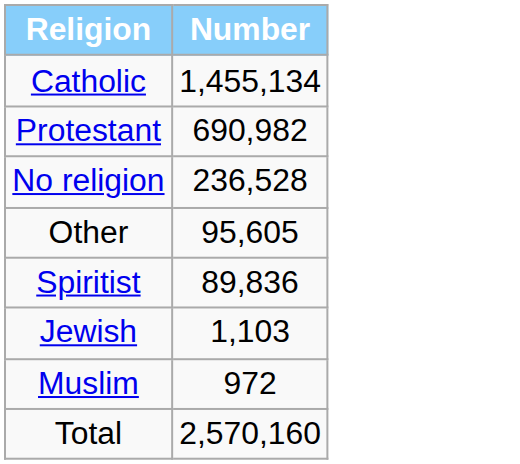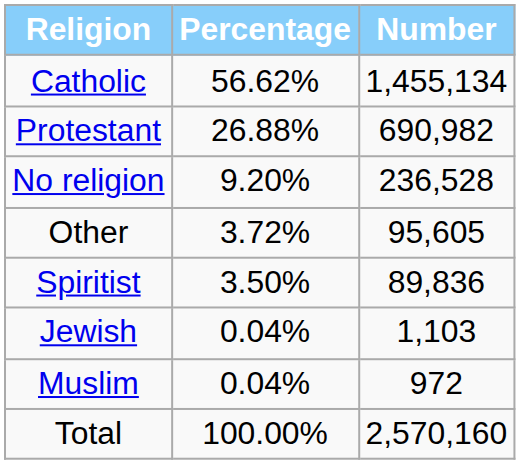 <table class="wikitable">
 <tr>
 <th style="background:#87CEFA; color:white">Religion</th>
+<th style="background:#87CEFA; color:white">Percentage</th>
 <th style="background:#87CEFA; color:white">Number</th>
 </tr>
 <tr style="text-align:center;">
 <td><a href='#'>Catholic</a></td>
+<td>56.62%</td>
 <td>1,455,134</td>
 </tr>
 <tr style="text-align:center;">
 <td><a href='#'>Protestant</a></td>
+<td>26.88%</td>
 <td>690,982</td>
 </tr>
 <tr style="text-align:center;">
 <td><a href='#'>No religion</a></td>
+<td>9.20%</td>
 <td>236,528</td>
 </tr>
 <tr style="text-align:center;">
 <td>Other</td>
+<td>3.72%</td>
 <td>95,605</td>
 </tr>
 <tr style="text-align:center;">
 <td><a href='#'>Spiritist</a></td>
+<td>3.50%</td>
 <td>89,836</td>
 </tr>
 <tr style="text-align:center;">
 <td><a href='#'>Jewish</a></td>
+<td>0.04%</td>
 <td>1,103</td>
 </tr>
 <tr style="text-align:center;">
 <td><a href='#'>Muslim</a></td>
+<td>0.04%</td>
 <td>972</td>
 </tr>
 <tr style="text-align:center;">
 <td>Total</td>
+<td>100.00%</td>
 <td>2,570,160</td>
 </tr>
 </table>
